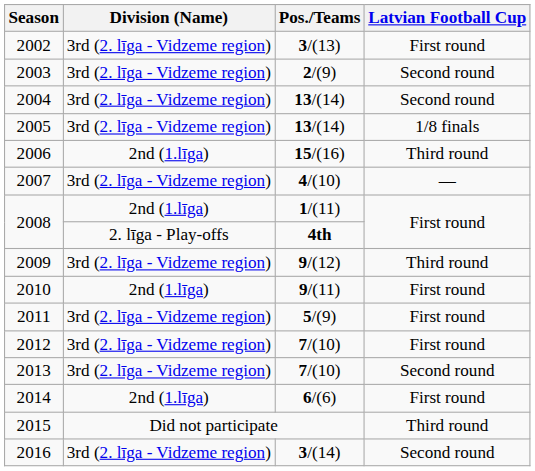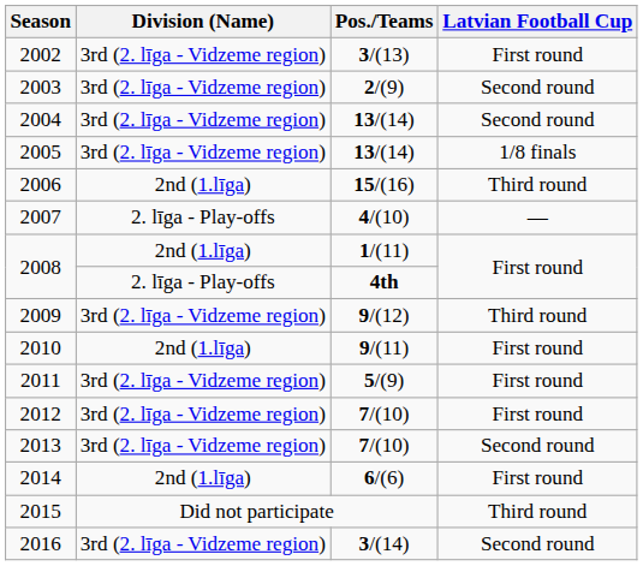 <table class="wikitable">
 <tr>
 <th>Season</th>
 <th>Division (Name)</th>
 <th>Pos./Teams</th>
 <th><a href='#'>Latvian Football Cup</a></th>
 </tr>
 <tr>
 <td align=center>2002</td>
 <td align=center>3rd (<a href='#'>2. līga - Vidzeme region</a>)</td>
 <td align=center><strong>3</strong>/(13)</td>
 <td align=center>First round</td>
 </tr>
 <tr>
 <td align=center>2003</td>
 <td align=center>3rd (<a href='#'>2. līga - Vidzeme region</a>)</td>
 <td align=center><strong>2</strong>/(9)</td>
 <td align=center>Second round</td>
 </tr>
 <tr>
 <td align=center>2004</td>
 <td align=center>3rd (<a href='#'>2. līga - Vidzeme region</a>)</td>
 <td align=center><strong>13</strong>/(14)</td>
 <td align=center>Second round</td>
 </tr>
 <tr>
 <td align=center>2005</td>
 <td align=center>3rd (<a href='#'>2. līga - Vidzeme region</a>)</td>
 <td align=center><strong>13</strong>/(14)</td>
 <td align=center>1/8 finals</td>
 </tr>
 <tr>
 <td align=center>2006</td>
 <td align=center>2nd (<a href='#'>1.līga</a>)</td>
 <td align=center><strong>15</strong>/(16)</td>
 <td align=center>Third round</td>
 </tr>
 <tr>
 <td align=center>2007</td>
-<td align=center>3rd (<a href='#'>2. līga - Vidzeme region</a>)</td>
+<td align=center>2. līga - Play-offs</td>
 <td align=center><strong>4</strong>/(10)</td>
 <td align=center>—</td>
 </tr>
 <tr>
 <td align=center rowspan="2">2008</td>
 <td align=center>2nd (<a href='#'>1.līga</a>)</td>
 <td align=center><strong>1</strong>/(11)</td>
 <td align=center rowspan="2">First round</td>
 </tr>
 <tr>
 <td align=center>2. līga - Play-offs</td>
 <td align=center><strong>4th</strong></td>
 </tr>
 <tr>
 <td align=center>2009</td>
 <td align=center>3rd (<a href='#'>2. līga - Vidzeme region</a>)</td>
 <td align=center><strong>9</strong>/(12)</td>
 <td align=center>Third round</td>
 </tr>
 <tr>
 <td align=center>2010</td>
 <td align=center>2nd (<a href='#'>1.līga</a>)</td>
 <td align=center><strong>9</strong>/(11)</td>
 <td align=center>First round</td>
 </tr>
 <tr>
 <td align=center>2011</td>
 <td align=center>3rd (<a href='#'>2. līga - Vidzeme region</a>)</td>
 <td align=center><strong>5</strong>/(9)</td>
 <td align=center>First round</td>
 </tr>
 <tr>
 <td align=center>2012</td>
 <td align=center>3rd (<a href='#'>2. līga - Vidzeme region</a>)</td>
 <td align=center><strong>7</strong>/(10)</td>
 <td align=center>First round</td>
 </tr>
 <tr>
 <td align=center>2013</td>
 <td align=center>3rd (<a href='#'>2. līga - Vidzeme region</a>)</td>
 <td align=center><strong>7</strong>/(10)</td>
 <td align=center>Second round</td>
 </tr>
 <tr>
 <td align=center>2014</td>
 <td align=center>2nd (<a href='#'>1.līga</a>)</td>
 <td align=center><strong>6</strong>/(6)</td>
 <td align=center>First round</td>
 </tr>
 <tr>
 <td align=center>2015</td>
 <td align=center colspan="2">Did not participate</td>
 <td align=center>Third round</td>
 </tr>
 <tr>
 <td align=center>2016</td>
 <td align=center>3rd (<a href='#'>2. līga - Vidzeme region</a>)</td>
 <td align=center bgcolor=><strong>3</strong>/(14)</td>
 <td align=center>Second round</td>
 </tr>
 </table>
